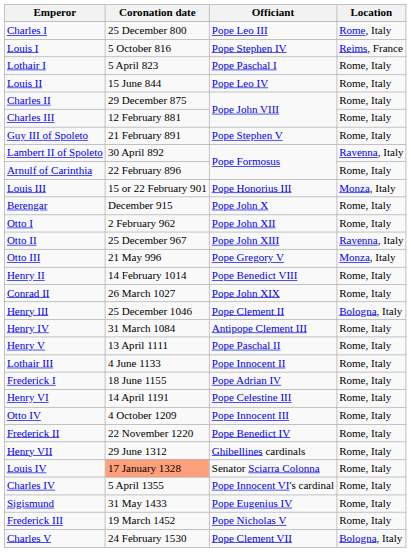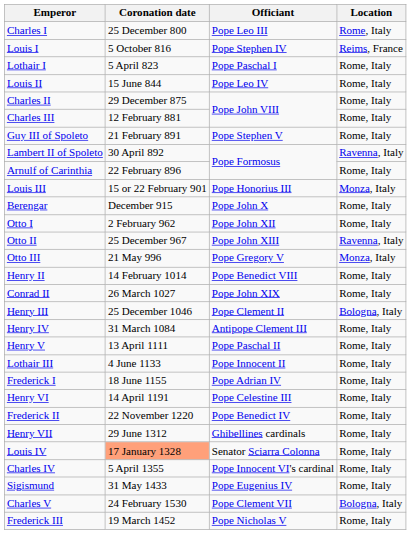 <table class="wikitable">
 <tr>
 <th>Emperor</th>
 <th>Coronation date</th>
 <th>Officiant</th>
 <th>Location</th>
 </tr>
 <tr>
 <td><a href='#'>Charles I</a></td>
 <td>25 December 800</td>
 <td><a href='#'>Pope Leo III</a></td>
 <td><a href='#'>Rome</a>, Italy</td>
 </tr>
 <tr>
 <td><a href='#'>Louis I</a></td>
 <td>5 October 816</td>
 <td><a href='#'>Pope Stephen IV</a></td>
 <td><a href='#'>Reims</a>, France</td>
 </tr>
 <tr>
 <td><a href='#'>Lothair I</a></td>
 <td>5 April 823</td>
 <td><a href='#'>Pope Paschal I</a></td>
 <td>Rome, Italy</td>
 </tr>
 <tr>
 <td><a href='#'>Louis II</a></td>
 <td>15 June 844</td>
 <td><a href='#'>Pope Leo IV</a></td>
 <td>Rome, Italy</td>
 </tr>
 <tr>
 <td><a href='#'>Charles II</a></td>
 <td>29 December 875</td>
 <td rowspan="2"><a href='#'>Pope John VIII</a></td>
 <td>Rome, Italy</td>
 </tr>
 <tr>
 <td><a href='#'>Charles III</a></td>
 <td>12 February 881</td>
 <td>Rome, Italy</td>
 </tr>
 <tr>
 <td><a href='#'>Guy III of Spoleto</a></td>
 <td>21 February 891</td>
 <td><a href='#'>Pope Stephen V</a></td>
 <td>Rome, Italy</td>
 </tr>
 <tr>
 <td><a href='#'>Lambert II of Spoleto</a></td>
 <td>30 April 892</td>
 <td rowspan="2"><a href='#'>Pope Formosus</a></td>
 <td><a href='#'>Ravenna</a>, Italy</td>
 </tr>
 <tr>
 <td><a href='#'>Arnulf of Carinthia</a></td>
 <td>22 February 896</td>
 <td>Rome, Italy</td>
 </tr>
 <tr>
 <td><a href='#'>Louis III</a></td>
 <td>15 or 22 February 901</td>
 <td><a href='#'>Pope Honorius III</a></td>
 <td><a href='#'>Monza</a>, Italy</td>
 </tr>
 <tr>
 <td><a href='#'>Berengar</a></td>
 <td>December 915</td>
 <td><a href='#'>Pope John X</a></td>
 <td>Rome, Italy</td>
 </tr>
 <tr>
 <td><a href='#'>Otto I</a></td>
 <td>2 February 962</td>
 <td><a href='#'>Pope John XII</a></td>
 <td>Rome, Italy</td>
 </tr>
 <tr>
 <td><a href='#'>Otto II</a></td>
 <td>25 December 967</td>
 <td><a href='#'>Pope John XIII</a></td>
 <td><a href='#'>Ravenna</a>, Italy</td>
 </tr>
 <tr>
 <td><a href='#'>Otto III</a></td>
 <td>21 May 996</td>
 <td><a href='#'>Pope Gregory V</a></td>
 <td><a href='#'>Monza</a>, Italy</td>
 </tr>
 <tr>
 <td><a href='#'>Henry II</a></td>
 <td>14 February 1014</td>
 <td><a href='#'>Pope Benedict VIII</a></td>
 <td>Rome, Italy</td>
 </tr>
 <tr>
 <td><a href='#'>Conrad II</a></td>
 <td>26 March 1027</td>
 <td><a href='#'>Pope John XIX</a></td>
 <td>Rome, Italy</td>
 </tr>
 <tr>
 <td><a href='#'>Henry III</a></td>
 <td>25 December 1046</td>
 <td><a href='#'>Pope Clement II</a></td>
 <td><a href='#'>Bologna</a>, Italy</td>
 </tr>
 <tr>
 <td><a href='#'>Henry IV</a></td>
 <td>31 March 1084</td>
 <td><a href='#'>Antipope Clement III</a></td>
 <td>Rome, Italy</td>
 </tr>
 <tr>
 <td><a href='#'>Henry V</a></td>
 <td>13 April 1111</td>
 <td><a href='#'>Pope Paschal II</a></td>
 <td>Rome, Italy</td>
 </tr>
 <tr>
 <td><a href='#'>Lothair III</a></td>
 <td>4 June 1133</td>
 <td><a href='#'>Pope Innocent II</a></td>
 <td>Rome, Italy</td>
 </tr>
 <tr>
 <td><a href='#'>Frederick I</a></td>
 <td>18 June 1155</td>
 <td><a href='#'>Pope Adrian IV</a></td>
 <td>Rome, Italy</td>
 </tr>
 <tr>
 <td><a href='#'>Henry VI</a></td>
 <td>14 April 1191</td>
 <td><a href='#'>Pope Celestine III</a></td>
 <td>Rome, Italy</td>
 </tr>
 <tr>
-<td><a href='#'>Otto IV</a></td>
-<td>4 October 1209</td>
-<td><a href='#'>Pope Innocent III</a></td>
-<td>Rome, Italy</td>
-</tr>
-<tr>
 <td><a href='#'>Frederick II</a></td>
 <td>22 November 1220</td>
 <td><a href='#'>Pope Benedict IV</a></td>
 <td>Rome, Italy</td>
 </tr>
 <tr>
 <td><a href='#'>Henry VII</a></td>
 <td>29 June 1312</td>
 <td><a href='#'>Ghibellines</a> cardinals</td>
 <td>Rome, Italy</td>
 </tr>
 <tr>
 <td><a href='#'>Louis IV</a></td>
 <td style="background: lightsalmon;">17 January 1328</td>
 <td>Senator <a href='#'>Sciarra Colonna</a></td>
 <td>Rome, Italy</td>
 </tr>
 <tr>
 <td><a href='#'>Charles IV</a></td>
 <td>5 April 1355</td>
 <td><a href='#'>Pope Innocent VI</a>'s cardinal</td>
 <td>Rome, Italy</td>
 </tr>
 <tr>
 <td><a href='#'>Sigismund</a></td>
 <td>31 May 1433</td>
 <td><a href='#'>Pope Eugenius IV</a></td>
 <td>Rome, Italy</td>
 </tr>
 <tr>
+<td><a href='#'>Charles V</a></td>
+<td>24 February 1530</td>
+<td><a href='#'>Pope Clement VII</a></td>
+<td><a href='#'>Bologna</a>, Italy</td>
+</tr>
+<tr>
 <td><a href='#'>Frederick III</a></td>
 <td>19 March 1452</td>
 <td><a href='#'>Pope Nicholas V</a></td>
 <td>Rome, Italy</td>
 </tr>
-<tr>
-<td><a href='#'>Charles V</a></td>
-<td>24 February 1530</td>
-<td><a href='#'>Pope Clement VII</a></td>
-<td><a href='#'>Bologna</a>, Italy</td>
-</tr>
 </table>
